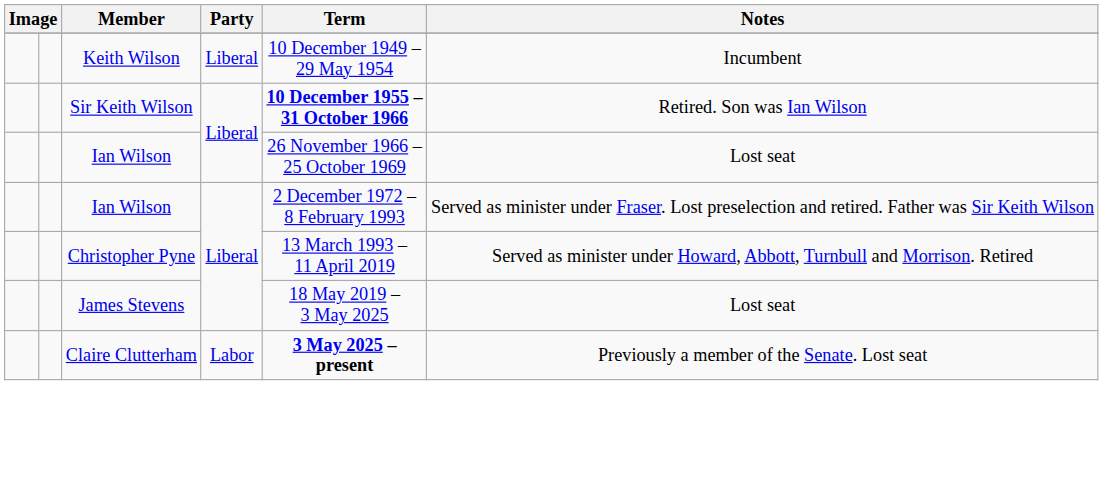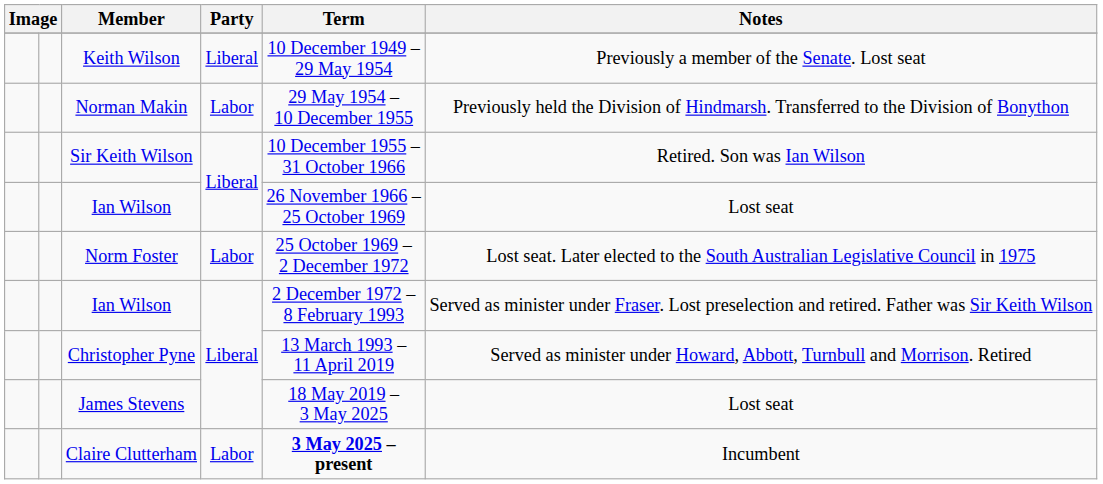 <table class=wikitable style="text-align:center">
 <tr>
 <th colspan=2>Image</th>
 <th>Member</th>
 <th>Party</th>
 <th>Term</th>
 <th>Notes</th>
 </tr>
 <tr>
 </tr>
 <tr>
 <td> </td>
 <td></td>
 <td><a href='#'>Keith Wilson</a><br></td>
 <td><a href='#'>Liberal</a></td>
 <td nowrap><a href='#'>10 December 1949</a> –<br><a href='#'>29 May 1954</a></td>
-<td>Incumbent</td>
+<td>Previously a member of the <a href='#'>Senate</a>. Lost seat</td>
+</tr>
+<tr>
+<td> </td>
+<td></td>
+<td><a href='#'>Norman Makin</a><br></td>
+<td><a href='#'>Labor</a></td>
+<td nowrap><a href='#'>29 May 1954</a> –<br><a href='#'>10 December 1955</a></td>
+<td>Previously held the Division of <a href='#'>Hindmarsh</a>. Transferred to the Division of <a href='#'>Bonython</a></td>
 </tr>
 <tr>
 <td> </td>
 <td></td>
 <td><a href='#'>Sir Keith Wilson</a><br></td>
 <td rowspan="2"><a href='#'>Liberal</a></td>
-<td nowrap><strong><a href='#'>10 December 1955</a> –<br><a href='#'>31 October 1966</a></strong></td>
+<td nowrap><a href='#'>10 December 1955</a> –<br><a href='#'>31 October 1966</a></td>
 <td>Retired. Son was <a href='#'>Ian Wilson</a></td>
 </tr>
 <tr>
 <td> </td>
 <td></td>
 <td><a href='#'>Ian Wilson</a><br></td>
 <td nowrap><a href='#'>26 November 1966</a> –<br><a href='#'>25 October 1969</a></td>
 <td>Lost seat</td>
+</tr>
+<tr>
+<td> </td>
+<td></td>
+<td><a href='#'>Norm Foster</a><br></td>
+<td><a href='#'>Labor</a></td>
+<td nowrap><a href='#'>25 October 1969</a> –<br><a href='#'>2 December 1972</a></td>
+<td>Lost seat. Later elected to the <a href='#'>South Australian Legislative Council</a> in <a href='#'>1975</a></td>
 </tr>
 <tr>
 <td> </td>
 <td></td>
 <td><a href='#'>Ian Wilson</a><br></td>
 <td rowspan="3"><a href='#'>Liberal</a></td>
 <td nowrap><a href='#'>2 December 1972</a> –<br><a href='#'>8 February 1993</a></td>
 <td>Served as minister under <a href='#'>Fraser</a>. Lost preselection and retired. Father was <a href='#'>Sir Keith Wilson</a></td>
 </tr>
 <tr>
 <td> </td>
 <td></td>
 <td><a href='#'>Christopher Pyne</a><br></td>
 <td nowrap><a href='#'>13 March 1993</a> –<br><a href='#'>11 April 2019</a></td>
 <td>Served as minister under <a href='#'>Howard</a>, <a href='#'>Abbott</a>, <a href='#'>Turnbull</a> and <a href='#'>Morrison</a>. Retired</td>
 </tr>
 <tr>
 <td> </td>
 <td></td>
 <td><a href='#'>James Stevens</a><br></td>
 <td nowrap><a href='#'>18 May 2019</a> –<br><a href='#'>3 May 2025</a></td>
 <td>Lost seat</td>
 </tr>
 <tr>
 <td> </td>
 <td></td>
 <td><a href='#'>Claire Clutterham</a><br></td>
 <td><a href='#'>Labor</a></td>
 <td nowrap><strong><a href='#'>3 May 2025</a> –<br>present</strong></td>
-<td>Previously a member of the <a href='#'>Senate</a>. Lost seat</td>
+<td>Incumbent</td>
 </tr>
 </table>
